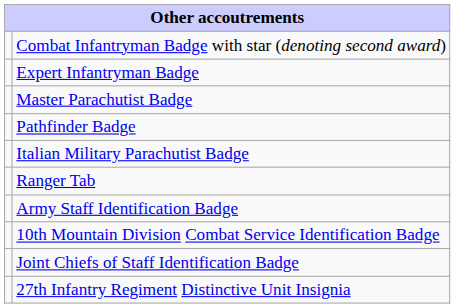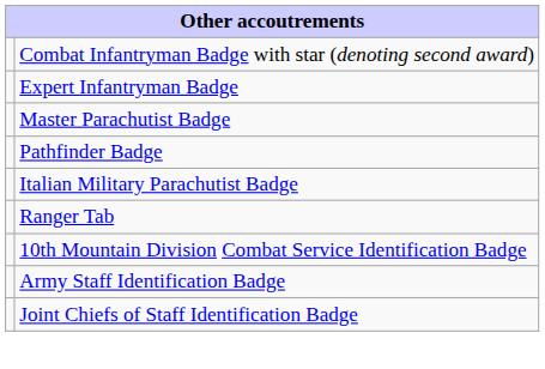 <table class="wikitable">
 <tr style="background:#ccf; text-align:center;">
 <td colspan=2><strong>Other accoutrements</strong></td>
 </tr>
 <tr>
 <td></td>
 <td><a href='#'>Combat Infantryman Badge</a> with star (<em>denoting second award</em>)</td>
 </tr>
 <tr>
 <td></td>
 <td><a href='#'>Expert Infantryman Badge</a></td>
 </tr>
 <tr>
 <td></td>
 <td><a href='#'>Master Parachutist Badge</a></td>
 </tr>
 <tr>
 <td></td>
 <td><a href='#'>Pathfinder Badge</a></td>
 </tr>
 <tr>
 <td></td>
 <td><a href='#'>Italian Military Parachutist Badge</a></td>
 </tr>
 <tr>
 <td></td>
 <td><a href='#'>Ranger Tab</a></td>
 </tr>
 <tr>
 <td></td>
-<td><a href='#'>Army Staff Identification Badge</a></td>
+<td><a href='#'>10th Mountain Division</a> <a href='#'>Combat Service Identification Badge</a></td>
 </tr>
 <tr>
 <td></td>
-<td><a href='#'>10th Mountain Division</a> <a href='#'>Combat Service Identification Badge</a></td>
+<td><a href='#'>Army Staff Identification Badge</a></td>
 </tr>
 <tr>
 <td></td>
 <td><a href='#'>Joint Chiefs of Staff Identification Badge</a></td>
 </tr>
-<tr>
-<td></td>
-<td><a href='#'>27th Infantry Regiment</a> <a href='#'>Distinctive Unit Insignia</a></td>
-</tr>
 </table>
